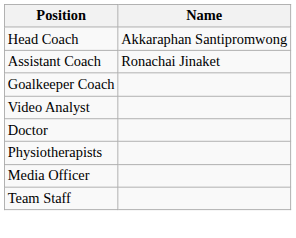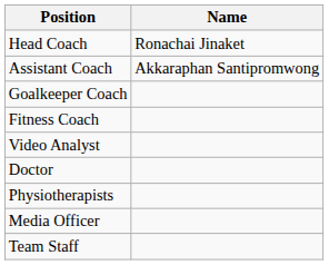 <table class="wikitable">
 <tr>
 <th>Position</th>
 <th>Name</th>
 </tr>
 <tr>
 <td>Head Coach</td>
+<td> Ronachai Jinaket</td>
+</tr>
+<tr>
+<td>Assistant Coach</td>
 <td> Akkaraphan Santipromwong</td>
 </tr>
 <tr>
-<td>Assistant Coach</td>
-<td> Ronachai Jinaket</td>
+<td>Goalkeeper Coach</td>
+<td></td>
 </tr>
 <tr>
-<td>Goalkeeper Coach</td>
+<td>Fitness Coach</td>
 <td></td>
 </tr>
 <tr>
 <td>Video Analyst</td>
 <td></td>
 </tr>
 <tr>
 <td>Doctor</td>
 <td></td>
 </tr>
 <tr>
 <td>Physiotherapists</td>
 <td></td>
 </tr>
 <tr>
 <td>Media Officer</td>
 <td></td>
 </tr>
 <tr>
 <td>Team Staff</td>
 <td></td>
 </tr>
 </table>
